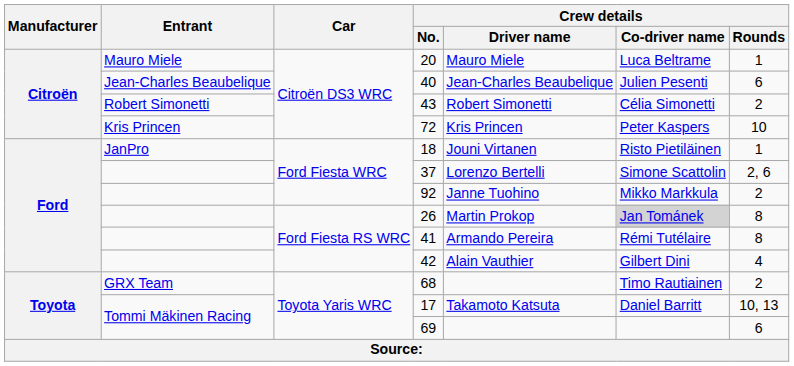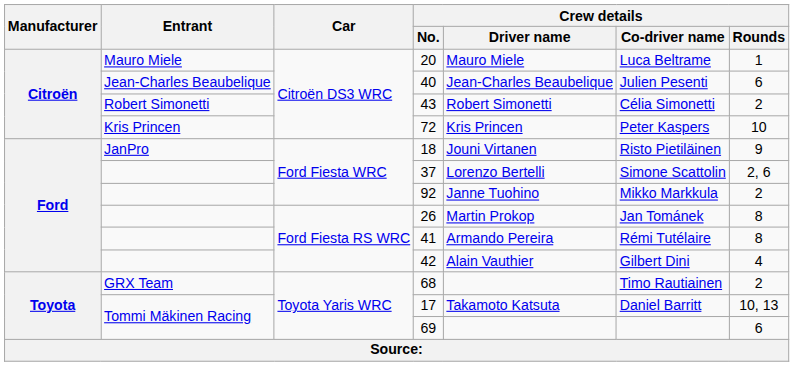 <table class="wikitable" style="font-size: 85%;">
 <tr>
 <th rowspan="2">Manufacturer</th>
 <th rowspan="2">Entrant</th>
 <th rowspan="2">Car</th>
 <th colspan="4">Crew details</th>
 </tr>
 <tr>
 <th>No.</th>
 <th>Driver name</th>
 <th>Co-driver name</th>
 <th>Rounds</th>
 </tr>
 <tr>
 <th rowspan="4"><a href='#'>Citroën</a></th>
 <td> <a href='#'>Mauro Miele</a></td>
 <td rowspan="4"><a href='#'>Citroën DS3 WRC</a></td>
 <td align="center" id="20">20</td>
 <td> <a href='#'>Mauro Miele</a></td>
 <td> <a href='#'>Luca Beltrame</a></td>
 <td align="center">1</td>
 </tr>
 <tr>
 <td nowrap> <a href='#'>Jean-Charles Beaubelique</a></td>
 <td align="center" id="40">40</td>
 <td nowrap> <a href='#'>Jean-Charles Beaubelique</a></td>
 <td> <a href='#'>Julien Pesenti</a></td>
 <td align="center">6</td>
 </tr>
 <tr>
 <td> <a href='#'>Robert Simonetti</a></td>
 <td align="center" id="43">43</td>
 <td> <a href='#'>Robert Simonetti</a></td>
 <td> <a href='#'>Célia Simonetti</a></td>
 <td align="center">2</td>
 </tr>
 <tr>
 <td> <a href='#'>Kris Princen</a></td>
 <td align="center" id="72">72</td>
 <td> <a href='#'>Kris Princen</a></td>
 <td> <a href='#'>Peter Kaspers</a></td>
 <td align="center">10</td>
 </tr>
 <tr>
 <th rowspan="6"><a href='#'>Ford</a></th>
 <td> <a href='#'>JanPro</a></td>
 <td rowspan="3"><a href='#'>Ford Fiesta WRC</a></td>
 <td align="center" id="18">18</td>
 <td> <a href='#'>Jouni Virtanen</a></td>
 <td nowrap> <a href='#'>Risto Pietiläinen</a></td>
-<td align="center">1</td>
+<td align="center">9</td>
 </tr>
 <tr>
 <td></td>
 <td align="center" id="37">37</td>
 <td> <a href='#'>Lorenzo Bertelli</a></td>
 <td nowrap> <a href='#'>Simone Scattolin</a></td>
 <td align="center">2, 6</td>
 </tr>
 <tr>
 <td></td>
 <td align="center" id="92">92</td>
 <td> <a href='#'>Janne Tuohino</a></td>
 <td> <a href='#'>Mikko Markkula</a></td>
 <td align="center">2</td>
 </tr>
 <tr>
 <td></td>
 <td rowspan="3" nowrap><a href='#'>Ford Fiesta RS WRC</a></td>
 <td align="center" id="26">26</td>
 <td> <a href='#'>Martin Prokop</a></td>
-<td style="background: lightgrey;"> <a href='#'>Jan Tománek</a></td>
+<td> <a href='#'>Jan Tománek</a></td>
 <td align="center">8</td>
 </tr>
 <tr>
 <td></td>
 <td align="center" id="41">41</td>
 <td> <a href='#'>Armando Pereira</a></td>
 <td> <a href='#'>Rémi Tutélaire</a></td>
 <td align="center">8</td>
 </tr>
 <tr>
 <td></td>
 <td align="center" id="42">42</td>
 <td> <a href='#'>Alain Vauthier</a></td>
 <td> <a href='#'>Gilbert Dini</a></td>
 <td align="center">4</td>
 </tr>
 <tr>
 <th rowspan="3"><a href='#'>Toyota</a></th>
 <td> <a href='#'>GRX Team</a></td>
 <td rowspan="3"><a href='#'>Toyota Yaris WRC</a></td>
 <td align="center" id="68">68</td>
 <td></td>
 <td> <a href='#'>Timo Rautiainen</a></td>
 <td align="center">2</td>
 </tr>
 <tr>
 <td rowspan="2"> <a href='#'>Tommi Mäkinen Racing</a></td>
 <td align="center" id="17">17</td>
 <td> <a href='#'>Takamoto Katsuta</a></td>
 <td> <a href='#'>Daniel Barritt</a></td>
 <td align="center">10, 13</td>
 </tr>
 <tr>
 <td align="center" id="69">69</td>
 <td></td>
 <td></td>
 <td align="center">6</td>
 </tr>
 <tr>
 <th colspan="8">Source:</th>
 </tr>
 </table>
